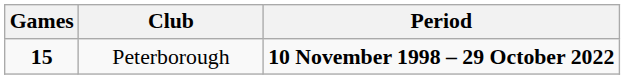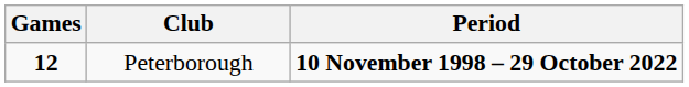 <table class="wikitable sortable" style="text-align:center;">
 <tr>
 <th>Games</th>
 <th style="width:30%;">Club</th>
 <th>Period</th>
 </tr>
 <tr>
-<td><strong>15</strong></td>
+<td><strong>12</strong></td>
 <td>Peterborough</td>
 <td><strong>10 November 1998 – 29 October 2022</strong></td>
 </tr>
 </table>
